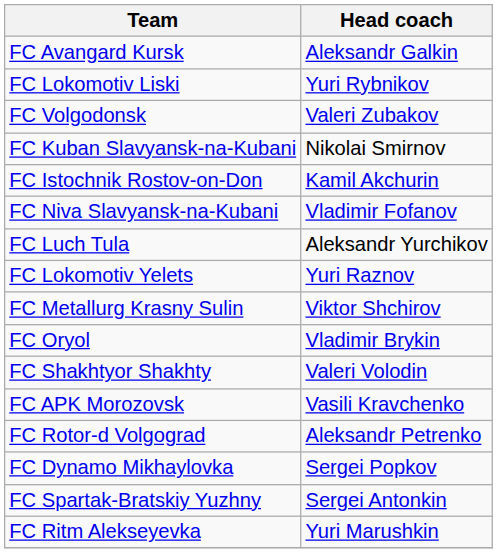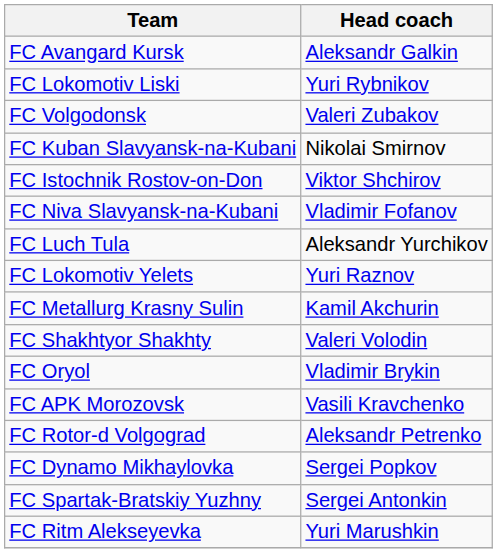 <table class="wikitable">
 <tr>
 <th>Team</th>
 <th>Head coach</th>
 </tr>
 <tr>
 <td><a href='#'>FC Avangard Kursk</a></td>
 <td><a href='#'>Aleksandr Galkin</a></td>
 </tr>
 <tr>
 <td><a href='#'>FC Lokomotiv Liski</a></td>
 <td><a href='#'>Yuri Rybnikov</a></td>
 </tr>
 <tr>
 <td><a href='#'>FC Volgodonsk</a></td>
 <td><a href='#'>Valeri Zubakov</a></td>
 </tr>
 <tr>
 <td><a href='#'>FC Kuban Slavyansk-na-Kubani</a></td>
 <td>Nikolai Smirnov</td>
 </tr>
 <tr>
 <td><a href='#'>FC Istochnik Rostov-on-Don</a></td>
-<td><a href='#'>Kamil Akchurin</a></td>
+<td><a href='#'>Viktor Shchirov</a></td>
 </tr>
 <tr>
 <td><a href='#'>FC Niva Slavyansk-na-Kubani</a></td>
 <td><a href='#'>Vladimir Fofanov</a></td>
 </tr>
 <tr>
 <td><a href='#'>FC Luch Tula</a></td>
 <td>Aleksandr Yurchikov</td>
 </tr>
 <tr>
 <td><a href='#'>FC Lokomotiv Yelets</a></td>
 <td><a href='#'>Yuri Raznov</a></td>
 </tr>
 <tr>
 <td><a href='#'>FC Metallurg Krasny Sulin</a></td>
-<td><a href='#'>Viktor Shchirov</a></td>
+<td><a href='#'>Kamil Akchurin</a></td>
+</tr>
+<tr>
+<td><a href='#'>FC Shakhtyor Shakhty</a></td>
+<td><a href='#'>Valeri Volodin</a></td>
 </tr>
 <tr>
 <td><a href='#'>FC Oryol</a></td>
 <td><a href='#'>Vladimir Brykin</a></td>
-</tr>
-<tr>
-<td><a href='#'>FC Shakhtyor Shakhty</a></td>
-<td><a href='#'>Valeri Volodin</a></td>
 </tr>
 <tr>
 <td><a href='#'>FC APK Morozovsk</a></td>
 <td><a href='#'>Vasili Kravchenko</a></td>
 </tr>
 <tr>
 <td><a href='#'>FC Rotor-d Volgograd</a></td>
 <td><a href='#'>Aleksandr Petrenko</a></td>
 </tr>
 <tr>
 <td><a href='#'>FC Dynamo Mikhaylovka</a></td>
 <td><a href='#'>Sergei Popkov</a></td>
 </tr>
 <tr>
 <td><a href='#'>FC Spartak-Bratskiy Yuzhny</a></td>
 <td><a href='#'>Sergei Antonkin</a></td>
 </tr>
 <tr>
 <td><a href='#'>FC Ritm Alekseyevka</a></td>
 <td><a href='#'>Yuri Marushkin</a></td>
 </tr>
 <tr>
 </tr>
 </table>
